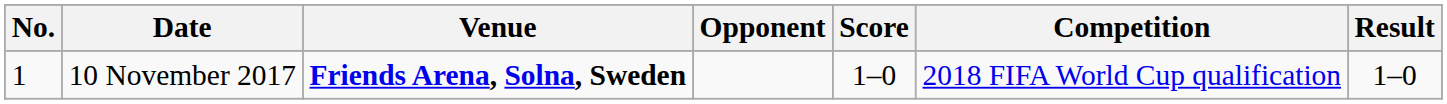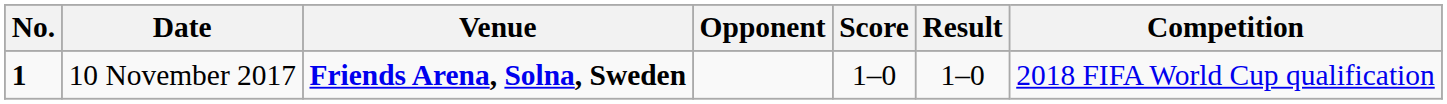 <table class="wikitable">
 <tr>
 <th>No.</th>
 <th>Date</th>
 <th>Venue</th>
 <th>Opponent</th>
 <th>Score</th>
+<th>Result</th>
 <th>Competition</th>
-<th>Result</th>
 </tr>
 <tr>
-<td>1</td>
+<td><strong>1</strong></td>
 <td>10 November 2017</td>
 <td><strong><a href='#'>Friends Arena</a>, <a href='#'>Solna</a>, Sweden</strong></td>
 <td></td>
 <td align=center>1–0</td>
+<td align=center>1–0</td>
 <td><a href='#'>2018 FIFA World Cup qualification</a></td>
-<td align=center>1–0</td>
 </tr>
 </table>
